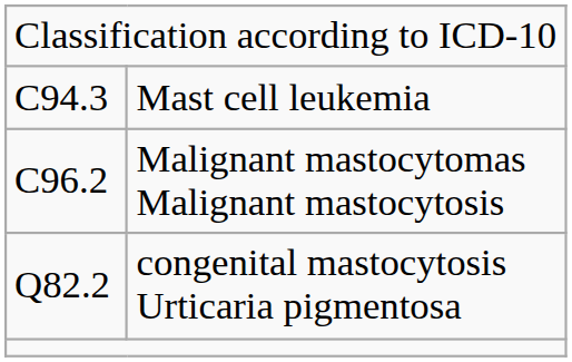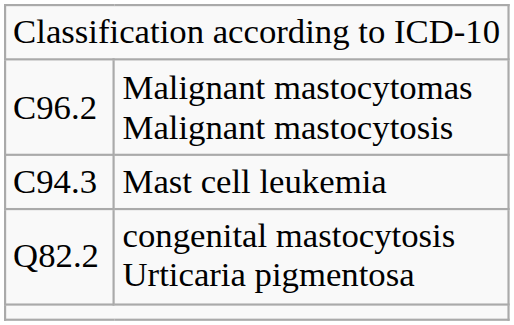 <table class="wikitable">
 <tr>
 <td colspan="2">Classification according to ICD-10</td>
 </tr>
 <tr>
+<td>C96.2</td>
+<td>Malignant mastocytomas<br>Malignant mastocytosis</td>
+</tr>
+<tr>
 <td>C94.3</td>
 <td>Mast cell leukemia</td>
-</tr>
-<tr>
-<td>C96.2</td>
-<td>Malignant mastocytomas<br>Malignant mastocytosis</td>
 </tr>
 <tr>
 <td>Q82.2</td>
 <td>congenital mastocytosis<br>Urticaria pigmentosa</td>
 </tr>
 <tr>
 <td colspan="2"></td>
 </tr>
 </table>
